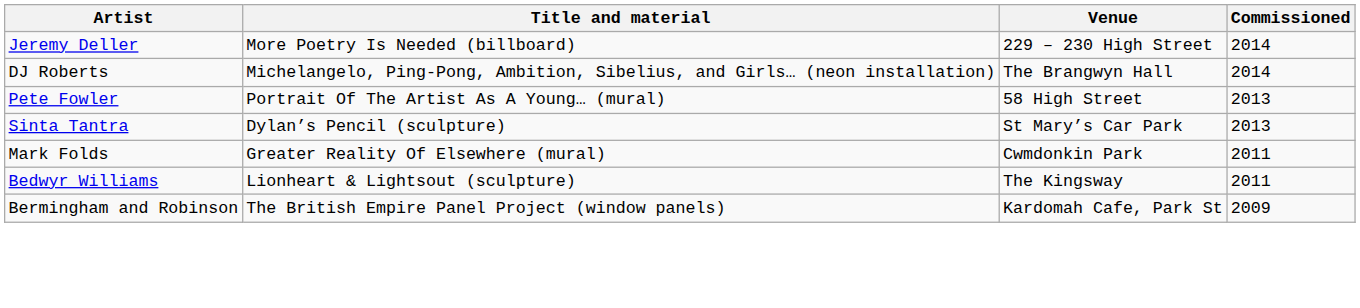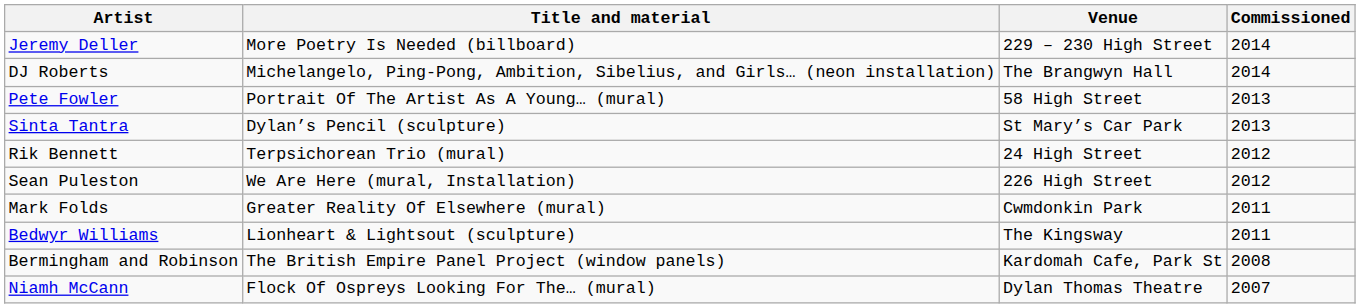 <table class="wikitable">
 <tr>
 <th>Artist</th>
 <th>Title and material</th>
 <th>Venue</th>
 <th>Commissioned</th>
 </tr>
 <tr>
 <td><a href='#'>Jeremy Deller</a></td>
 <td>More Poetry Is Needed (billboard)</td>
 <td>229 – 230 High Street</td>
 <td>2014</td>
 </tr>
 <tr>
 <td>DJ Roberts</td>
 <td>Michelangelo, Ping-Pong, Ambition, Sibelius, and Girls… (neon installation)</td>
 <td>The Brangwyn Hall</td>
 <td>2014</td>
 </tr>
 <tr>
 <td><a href='#'>Pete Fowler</a></td>
 <td>Portrait Of The Artist As A Young… (mural)</td>
 <td>58 High Street</td>
 <td>2013</td>
 </tr>
 <tr>
 <td><a href='#'>Sinta Tantra</a></td>
 <td>Dylan’s Pencil (sculpture)</td>
 <td>St Mary’s Car Park</td>
 <td>2013</td>
 </tr>
 <tr>
+<td>Rik Bennett</td>
+<td>Terpsichorean Trio (mural)</td>
+<td>24 High Street</td>
+<td>2012</td>
+</tr>
+<tr>
+<td>Sean Puleston</td>
+<td>We Are Here (mural, Installation)</td>
+<td>226 High Street</td>
+<td>2012</td>
+</tr>
+<tr>
 <td>Mark Folds</td>
 <td>Greater Reality Of Elsewhere (mural)</td>
 <td>Cwmdonkin Park</td>
 <td>2011</td>
 </tr>
 <tr>
 <td><a href='#'>Bedwyr Williams</a></td>
 <td>Lionheart & Lightsout (sculpture)</td>
 <td>The Kingsway</td>
 <td>2011</td>
 </tr>
 <tr>
 <td>Bermingham and Robinson</td>
 <td>The British Empire Panel Project (window panels)</td>
 <td>Kardomah Cafe, Park St</td>
-<td>2009</td>
+<td>2008</td>
+</tr>
+<tr>
+<td><a href='#'>Niamh McCann</a></td>
+<td>Flock Of Ospreys Looking For The… (mural)</td>
+<td>Dylan Thomas Theatre</td>
+<td>2007</td>
 </tr>
 </table>
